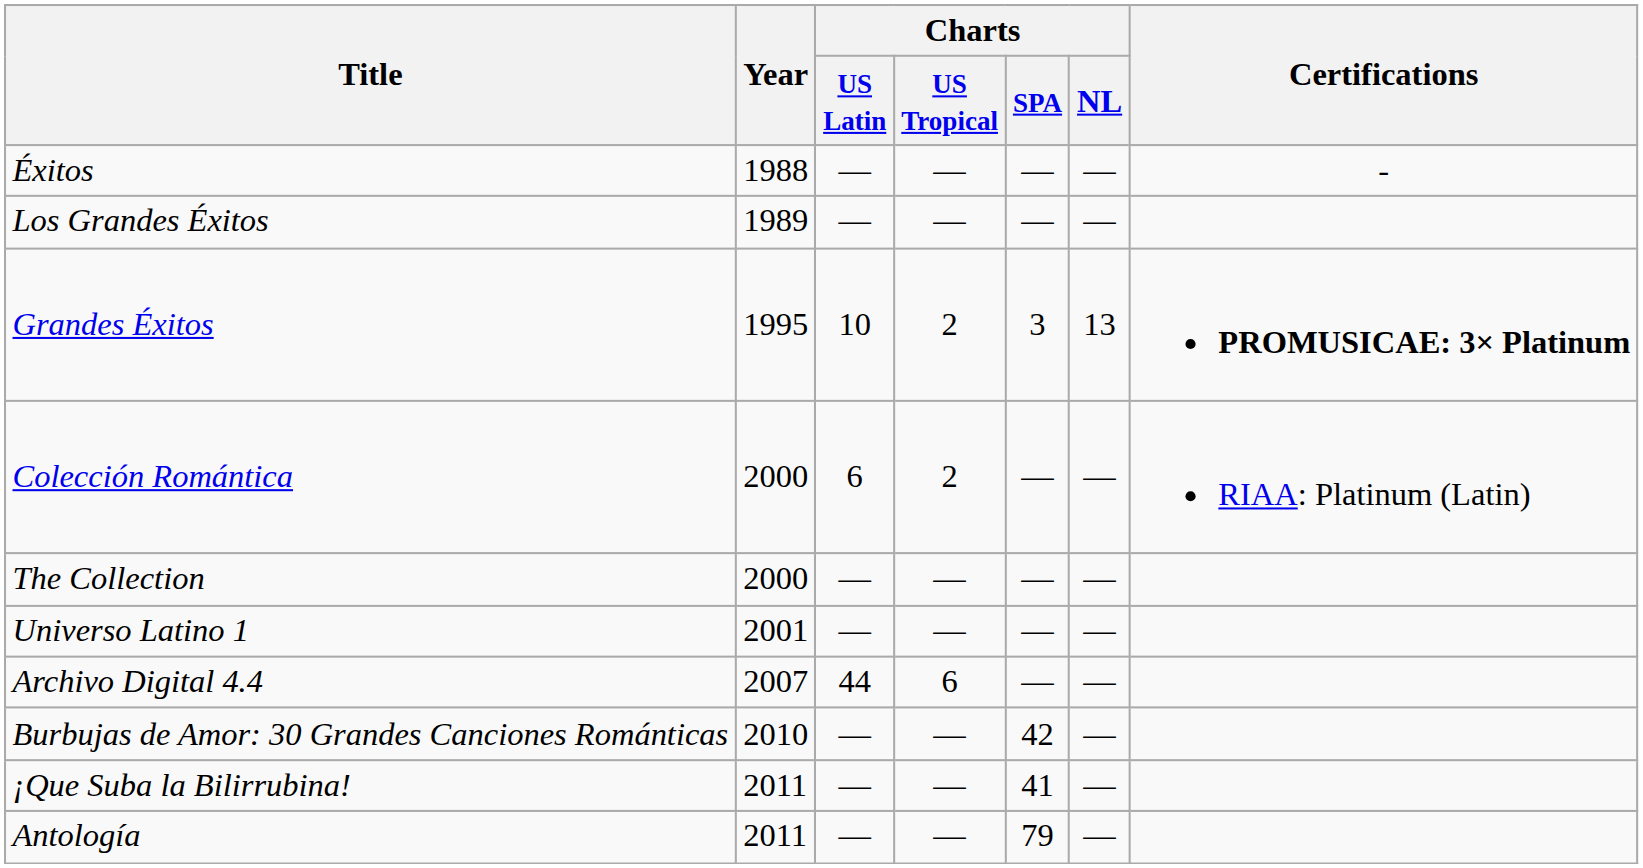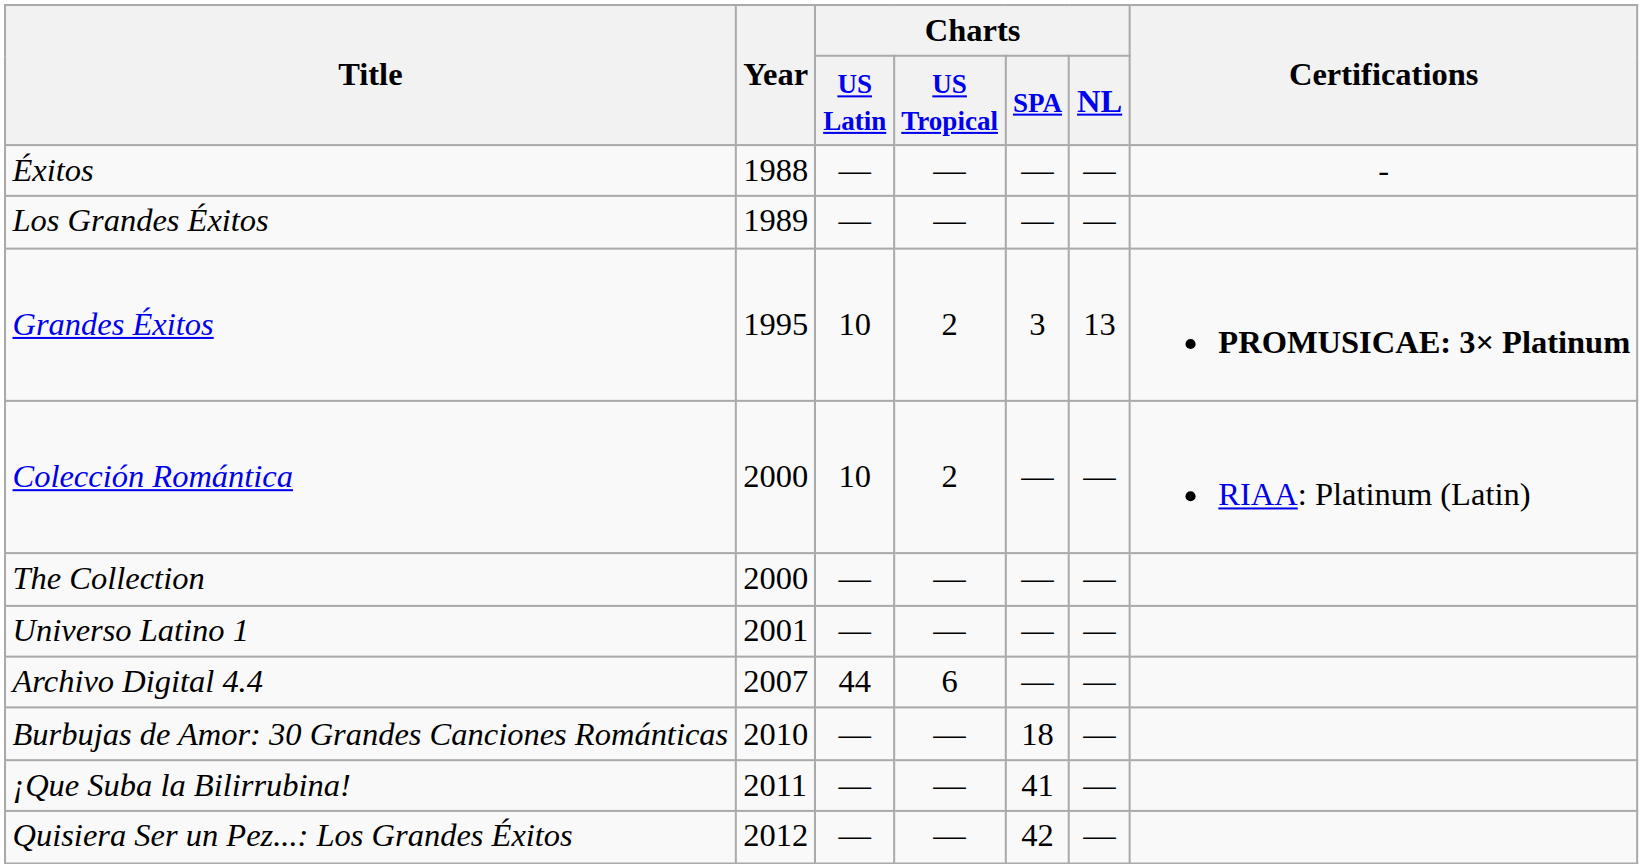 <table class="wikitable">
 <tr>
 <th rowspan="2" color="#f3f300">Title</th>
 <th rowspan="2"><strong>Year</strong></th>
 <th colspan="4">Charts</th>
 <th rowspan="2">Certifications</th>
 </tr>
 <tr>
 <th><a href='#'><small>US<br>Latin</small></a><br></th>
 <th><a href='#'><small>US<br>Tropical</small></a><br></th>
 <th><a href='#'><small>SPA</small></a><br></th>
 <th><a href='#'>NL</a><br></th>
 </tr>
 <tr>
 <td><em>Éxitos</em></td>
 <td>1988</td>
 <td align="center">—</td>
 <td align="center">—</td>
 <td align="center">—</td>
 <td align="center">—</td>
 <td align="center">-</td>
 </tr>
 <tr>
 <td><em>Los Grandes Éxitos</em></td>
 <td>1989</td>
 <td align="center">—</td>
 <td align="center">—</td>
 <td align="center">—</td>
 <td align="center">—</td>
 <td></td>
 </tr>
 <tr>
 <td><em><a href='#'>Grandes Éxitos</a></em></td>
 <td>1995</td>
 <td align="center">10</td>
 <td align="center">2</td>
 <td align="center">3</td>
 <td align="center">13</td>
 <td><strong><br><ul><li>PROMUSICAE: 3× Platinum</li></ul></strong></td>
 </tr>
 <tr>
 <td><em><a href='#'>Colección Romántica</a></em></td>
 <td>2000</td>
-<td align="center">6</td>
+<td align="center">10</td>
 <td align="center">2</td>
 <td align="center">—</td>
 <td align="center">—</td>
 <td><br><ul><li><a href='#'>RIAA</a>: Platinum (Latin)</li></ul></td>
 </tr>
 <tr>
 <td><em>The Collection</em></td>
 <td>2000</td>
 <td align="center">—</td>
 <td align="center">—</td>
 <td align="center">—</td>
 <td align="center">—</td>
 <td></td>
 </tr>
 <tr>
 <td><em>Universo Latino 1</em></td>
 <td>2001</td>
 <td align="center">—</td>
 <td align="center">—</td>
 <td align="center">—</td>
 <td align="center">—</td>
 <td></td>
 </tr>
 <tr>
 <td><em>Archivo Digital 4.4</em></td>
 <td>2007</td>
 <td align="center">44</td>
 <td align="center">6</td>
 <td align="center">—</td>
 <td align="center">—</td>
 <td></td>
 </tr>
 <tr>
 <td><em>Burbujas de Amor: 30 Grandes Canciones Románticas</em></td>
 <td>2010</td>
 <td align="center">—</td>
 <td align="center">—</td>
-<td align="center">42</td>
+<td align="center">18</td>
 <td align="center">—</td>
 <td></td>
 </tr>
 <tr>
 <td><em>¡Que Suba la Bilirrubina!</em></td>
 <td>2011</td>
 <td align="center">—</td>
 <td align="center">—</td>
 <td align="center">41</td>
 <td align="center">—</td>
 <td></td>
 </tr>
 <tr>
-<td><em>Antología</em></td>
-<td>2011</td>
+<td><em>Quisiera Ser un Pez...: Los Grandes Éxitos</em></td>
+<td>2012</td>
 <td align="center">—</td>
 <td align="center">—</td>
-<td align="center">79</td>
+<td align="center">42</td>
 <td align="center">—</td>
 <td></td>
 </tr>
 <tr>
 </tr>
 </table>
